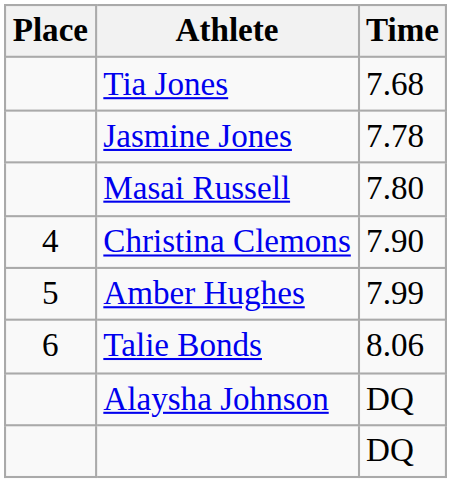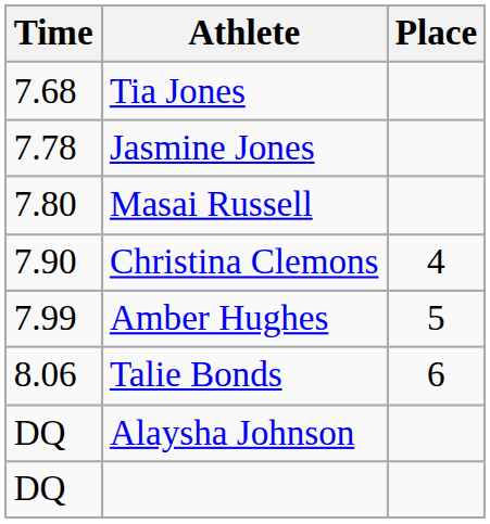 <table class="wikitable">
 <tr>
+<th>Time</th>
+<th>Athlete</th>
 <th>Place</th>
-<th>Athlete</th>
-<th>Time</th>
 </tr>
 <tr>
+<td>7.68</td>
+<td><a href='#'>Tia Jones</a></td>
 <td align=center></td>
-<td><a href='#'>Tia Jones</a></td>
-<td>7.68</td>
 </tr>
 <tr>
+<td>7.78</td>
+<td><a href='#'>Jasmine Jones</a></td>
 <td align=center></td>
-<td><a href='#'>Jasmine Jones</a></td>
-<td>7.78</td>
 </tr>
 <tr>
+<td>7.80</td>
+<td><a href='#'>Masai Russell</a></td>
 <td align=center></td>
-<td><a href='#'>Masai Russell</a></td>
-<td>7.80</td>
 </tr>
 <tr>
+<td>7.90</td>
+<td><a href='#'>Christina Clemons</a></td>
 <td align=center>4</td>
-<td><a href='#'>Christina Clemons</a></td>
-<td>7.90</td>
 </tr>
 <tr>
+<td>7.99</td>
+<td><a href='#'>Amber Hughes</a></td>
 <td align=center>5</td>
-<td><a href='#'>Amber Hughes</a></td>
-<td>7.99</td>
 </tr>
 <tr>
+<td>8.06</td>
+<td><a href='#'>Talie Bonds</a></td>
 <td align=center>6</td>
-<td><a href='#'>Talie Bonds</a></td>
-<td>8.06</td>
 </tr>
 <tr>
+<td>DQ</td>
+<td><a href='#'>Alaysha Johnson</a></td>
 <td align=center></td>
-<td><a href='#'>Alaysha Johnson</a></td>
-<td>DQ</td>
 </tr>
 <tr>
+<td>DQ</td>
+<td></td>
 <td align=center></td>
-<td></td>
-<td>DQ</td>
 </tr>
 </table>
